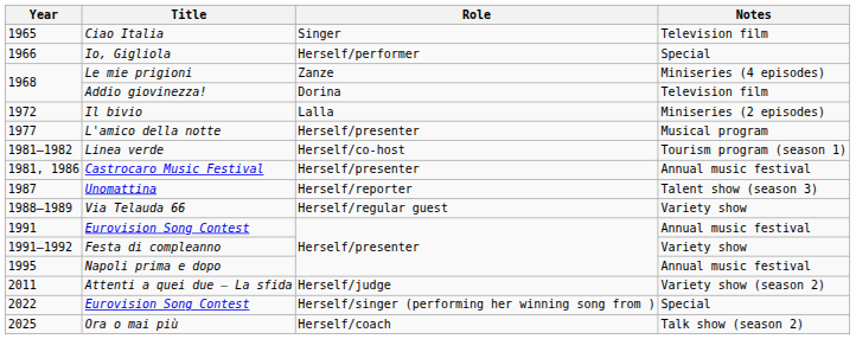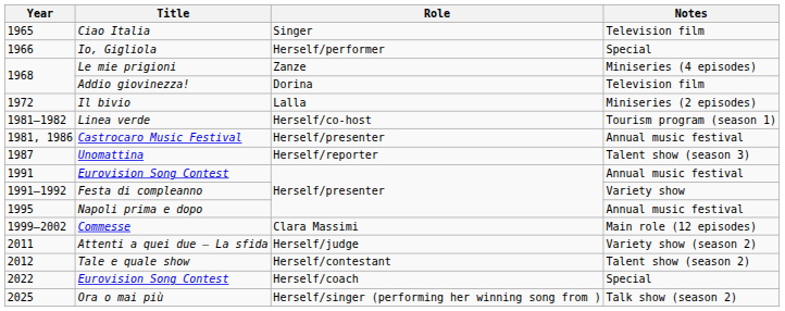 <table class="wikitable">
 <tr>
 <th>Year</th>
 <th>Title</th>
 <th>Role</th>
 <th>Notes</th>
 </tr>
 <tr>
 <td>1965</td>
 <td><em>Ciao Italia</em></td>
 <td>Singer</td>
 <td>Television film</td>
 </tr>
 <tr>
 <td>1966</td>
 <td><em>Io, Gigliola</em></td>
 <td>Herself/performer</td>
 <td>Special</td>
 </tr>
 <tr>
 <td rowspan="2">1968</td>
 <td><em>Le mie prigioni</em></td>
 <td>Zanze</td>
 <td>Miniseries (4 episodes)</td>
 </tr>
 <tr>
 <td><em>Addio giovinezza!</em></td>
 <td>Dorina</td>
 <td>Television film</td>
 </tr>
 <tr>
 <td>1972</td>
 <td><em>Il bivio</em></td>
 <td>Lalla</td>
 <td>Miniseries (2 episodes)</td>
 </tr>
 <tr>
-<td>1977</td>
-<td><em>L'amico della notte</em></td>
-<td>Herself/presenter</td>
-<td>Musical program</td>
-</tr>
-<tr>
 <td>1981–1982</td>
 <td><em>Linea verde</em></td>
 <td>Herself/co-host</td>
 <td>Tourism program (season 1)</td>
 </tr>
 <tr>
 <td>1981, 1986</td>
 <td><em><a href='#'>Castrocaro Music Festival</a></em></td>
 <td>Herself/presenter</td>
 <td>Annual music festival</td>
 </tr>
 <tr>
 <td>1987</td>
 <td><em><a href='#'>Unomattina</a></em></td>
 <td>Herself/reporter</td>
 <td>Talent show (season 3)</td>
 </tr>
 <tr>
-<td>1988–1989</td>
-<td><em>Via Telauda 66</em></td>
-<td>Herself/regular guest</td>
-<td>Variety show</td>
-</tr>
-<tr>
 <td>1991</td>
 <td><em><a href='#'>Eurovision Song Contest</a></em></td>
 <td rowspan="3">Herself/presenter</td>
 <td>Annual music festival</td>
 </tr>
 <tr>
 <td>1991–1992</td>
 <td><em>Festa di compleanno</em></td>
 <td>Variety show</td>
 </tr>
 <tr>
 <td>1995</td>
 <td><em>Napoli prima e dopo</em></td>
 <td>Annual music festival</td>
 </tr>
 <tr>
+<td>1999–2002</td>
+<td><em><a href='#'>Commesse</a></em></td>
+<td>Clara Massimi</td>
+<td>Main role (12 episodes)</td>
+</tr>
+<tr>
 <td>2011</td>
 <td><em>Attenti a quei due – La sfida</em></td>
 <td>Herself/judge</td>
 <td>Variety show (season 2)</td>
 </tr>
 <tr>
+<td>2012</td>
+<td><em>Tale e quale show</em></td>
+<td>Herself/contestant</td>
+<td>Talent show (season 2)</td>
+</tr>
+<tr>
 <td>2022</td>
 <td><em><a href='#'>Eurovision Song Contest</a></em></td>
-<td>Herself/singer (performing her winning song from )</td>
+<td>Herself/coach</td>
 <td>Special</td>
 </tr>
 <tr>
 <td>2025</td>
 <td><em>Ora o mai più</em></td>
-<td>Herself/coach</td>
+<td>Herself/singer (performing her winning song from )</td>
 <td>Talk show (season 2)</td>
 </tr>
 </table>
